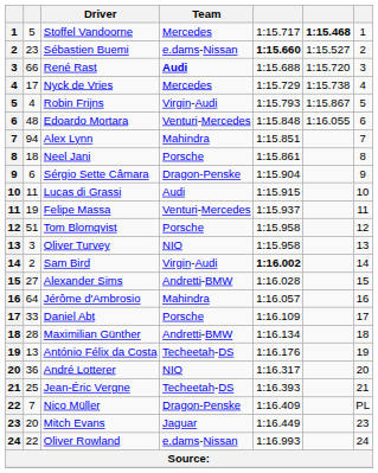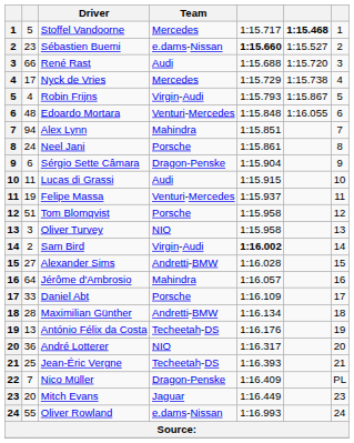 <table class="wikitable sortable" style="font-size: 85%">
 <tr>
 <th scope="col"></th>
 <th scope="col"></th>
 <th scope="col">Driver</th>
 <th scope="col">Team</th>
 <th scope="col"></th>
 <th scope="col"></th>
 <th scope="col"></th>
 </tr>
 <tr>
 <th scope="row">1</th>
 <td align="center">5</td>
 <td> <a href='#'>Stoffel Vandoorne</a></td>
 <td><a href='#'>Mercedes</a></td>
 <td>1:15.717</td>
 <td><strong>1:15.468</strong></td>
 <td align="center">1</td>
 </tr>
 <tr>
 <th scope="row">2</th>
 <td align="center">23</td>
 <td> <a href='#'>Sébastien Buemi</a></td>
 <td><a href='#'>e.dams</a>-<a href='#'>Nissan</a></td>
 <td><strong>1:15.660</strong></td>
 <td>1:15.527</td>
 <td align="center">2</td>
 </tr>
 <tr>
 <th scope="row">3</th>
 <td align="center">66</td>
 <td> <a href='#'>René Rast</a></td>
-<td><strong><a href='#'>Audi</a></strong></td>
+<td><a href='#'>Audi</a></td>
 <td>1:15.688</td>
 <td>1:15.720</td>
 <td align="center">3</td>
 </tr>
 <tr>
 <th scope="row">4</th>
 <td align="center">17</td>
 <td> <a href='#'>Nyck de Vries</a></td>
 <td><a href='#'>Mercedes</a></td>
 <td>1:15.729</td>
 <td>1:15.738</td>
 <td align="center">4</td>
 </tr>
 <tr>
 <th scope="row">5</th>
 <td align="center">4</td>
 <td> <a href='#'>Robin Frijns</a></td>
 <td><a href='#'>Virgin</a>-<a href='#'>Audi</a></td>
 <td>1:15.793</td>
 <td>1:15.867</td>
 <td align="center">5</td>
 </tr>
 <tr>
 <th scope="row">6</th>
 <td align="center">48</td>
 <td> <a href='#'>Edoardo Mortara</a></td>
 <td><a href='#'>Venturi</a>-<a href='#'>Mercedes</a></td>
 <td>1:15.848</td>
 <td>1:16.055</td>
 <td align="center">6</td>
 </tr>
 <tr>
 <th scope="row">7</th>
 <td align="center">94</td>
 <td> <a href='#'>Alex Lynn</a></td>
 <td><a href='#'>Mahindra</a></td>
 <td>1:15.851</td>
 <td></td>
 <td align="center">7</td>
 </tr>
 <tr>
 <th scope="row">8</th>
-<td align="center">18</td>
+<td align="center">24</td>
 <td> <a href='#'>Neel Jani</a></td>
 <td><a href='#'>Porsche</a></td>
 <td>1:15.861</td>
 <td></td>
 <td align="center">8</td>
 </tr>
 <tr>
 <th scope="row">9</th>
 <td align="center">6</td>
 <td> <a href='#'>Sérgio Sette Câmara</a></td>
 <td><a href='#'>Dragon-Penske</a></td>
 <td>1:15.904</td>
 <td></td>
 <td align="center">9</td>
 </tr>
 <tr>
 <th scope="row">10</th>
 <td align="center">11</td>
 <td> <a href='#'>Lucas di Grassi</a></td>
 <td><a href='#'>Audi</a></td>
 <td>1:15.915</td>
 <td></td>
 <td align="center">10</td>
 </tr>
 <tr>
 <th scope="row">11</th>
 <td align="center">19</td>
 <td> <a href='#'>Felipe Massa</a></td>
 <td><a href='#'>Venturi</a>-<a href='#'>Mercedes</a></td>
 <td>1:15.937</td>
 <td></td>
 <td align="center">11</td>
 </tr>
 <tr>
 <th scope="row">12</th>
 <td align="center">51</td>
 <td> <a href='#'>Tom Blomqvist</a></td>
 <td><a href='#'>Porsche</a></td>
 <td>1:15.958</td>
 <td></td>
 <td align="center">12</td>
 </tr>
 <tr>
 <th scope="row">13</th>
 <td align="center">3</td>
 <td> <a href='#'>Oliver Turvey</a></td>
 <td><a href='#'>NIO</a></td>
 <td>1:15.958</td>
 <td></td>
 <td align="center">13</td>
 </tr>
 <tr>
 <th scope="row">14</th>
 <td align="center">2</td>
 <td> <a href='#'>Sam Bird</a></td>
 <td><a href='#'>Virgin</a>-<a href='#'>Audi</a></td>
 <td><strong>1:16.002</strong></td>
 <td></td>
 <td align="center">14</td>
 </tr>
 <tr>
 <th scope="row">15</th>
 <td align="center">27</td>
 <td> <a href='#'>Alexander Sims</a></td>
 <td><a href='#'>Andretti</a>-<a href='#'>BMW</a></td>
 <td>1:16.028</td>
 <td></td>
 <td align="center">15</td>
 </tr>
 <tr>
 <th scope="row">16</th>
 <td align="center">64</td>
 <td> <a href='#'>Jérôme d'Ambrosio</a></td>
 <td><a href='#'>Mahindra</a></td>
 <td>1:16.057</td>
 <td></td>
 <td align="center">16</td>
 </tr>
 <tr>
 <th scope="row">17</th>
 <td align="center">33</td>
 <td> <a href='#'>Daniel Abt</a></td>
 <td><a href='#'>Porsche</a></td>
 <td>1:16.109</td>
 <td></td>
 <td align="center">17</td>
 </tr>
 <tr>
 <th scope="row">18</th>
 <td align="center">28</td>
 <td> <a href='#'>Maximilian Günther</a></td>
 <td><a href='#'>Andretti</a>-<a href='#'>BMW</a></td>
 <td>1:16.134</td>
 <td></td>
 <td align="center">18</td>
 </tr>
 <tr>
 <th scope="row">19</th>
 <td align="center">13</td>
 <td> <a href='#'>António Félix da Costa</a></td>
 <td><a href='#'>Techeetah</a>-<a href='#'>DS</a></td>
 <td>1:16.176</td>
 <td></td>
 <td align="center">19</td>
 </tr>
 <tr>
 <th scope="row">20</th>
 <td align="center">36</td>
 <td> <a href='#'>André Lotterer</a></td>
 <td><a href='#'>NIO</a></td>
 <td>1:16.317</td>
 <td></td>
 <td align="center">20</td>
 </tr>
 <tr>
 <th scope="row">21</th>
 <td align="center">25</td>
 <td> <a href='#'>Jean-Éric Vergne</a></td>
 <td><a href='#'>Techeetah</a>-<a href='#'>DS</a></td>
 <td>1:16.393</td>
 <td></td>
 <td align="center">21</td>
 </tr>
 <tr>
 <th scope="row">22</th>
 <td align="center">7</td>
 <td> <a href='#'>Nico Müller</a></td>
 <td><a href='#'>Dragon-Penske</a></td>
 <td>1:16.409</td>
 <td></td>
 <td align="center">PL</td>
 </tr>
 <tr>
 <th scope="row">23</th>
 <td align="center">20</td>
 <td> <a href='#'>Mitch Evans</a></td>
 <td><a href='#'>Jaguar</a></td>
 <td>1:16.449</td>
 <td></td>
 <td align="center">23</td>
 </tr>
 <tr>
 <th scope="row">24</th>
-<td align="center">22</td>
+<td align="center">55</td>
 <td> <a href='#'>Oliver Rowland</a></td>
 <td><a href='#'>e.dams</a>-<a href='#'>Nissan</a></td>
 <td>1:16.993</td>
 <td></td>
 <td align="center">24</td>
 </tr>
 <tr>
 <th colspan=7>Source:</th>
 </tr>
 <tr>
 </tr>
 </table>
